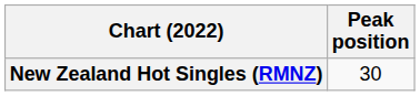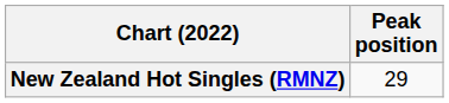 <table class="wikitable sortable plainrowheaders" style="text-align:center">
 <tr>
 <th scope="col">Chart (2022)</th>
 <th scope="col">Peak<br>position</th>
 </tr>
 <tr>
 <th scope="row">New Zealand Hot Singles (<a href='#'>RMNZ</a>)</th>
-<td>30</td>
+<td>29</td>
 </tr>
 </table>
